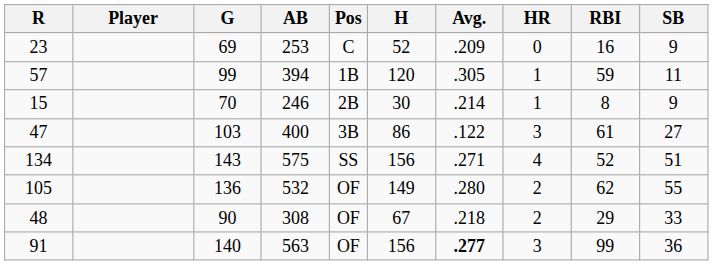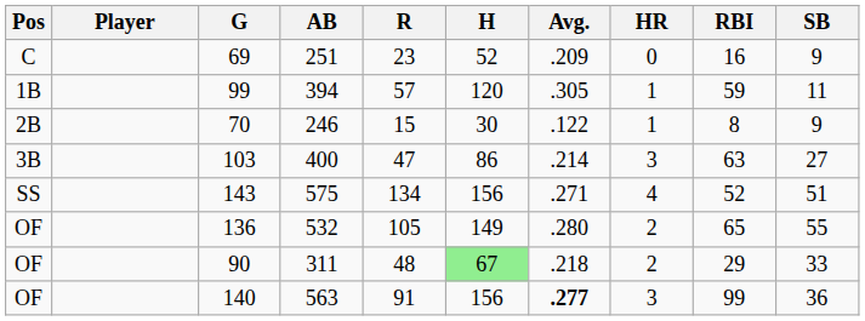 <table class="wikitable sortable">
 <tr>
-<th bgcolor="#DDDDFF" width="9%">R</th>
+<th bgcolor="#DDDDFF" width="5%">Pos</th>
 <th bgcolor="#DDDDFF" width="16%">Player</th>
 <th bgcolor="#DDDDFF" width="9%">G</th>
 <th bgcolor="#DDDDFF" width="9%">AB</th>
-<th bgcolor="#DDDDFF" width="5%">Pos</th>
+<th bgcolor="#DDDDFF" width="9%">R</th>
 <th bgcolor="#DDDDFF" width="9%">H</th>
 <th bgcolor="#DDDDFF" width="9%">Avg.</th>
 <th bgcolor="#DDDDFF" width="9%">HR</th>
 <th bgcolor="#DDDDFF" width="9%">RBI</th>
 <th bgcolor="#DDDDFF" width="9%">SB</th>
 </tr>
 <tr align="center">
-<td>23</td>
+<td>C</td>
 <td></td>
 <td>69</td>
-<td>253</td>
-<td>C</td>
+<td>251</td>
+<td>23</td>
 <td>52</td>
 <td>.209</td>
 <td>0</td>
 <td>16</td>
 <td>9</td>
 </tr>
 <tr align="center">
-<td>57</td>
+<td>1B</td>
 <td></td>
 <td>99</td>
 <td>394</td>
-<td>1B</td>
+<td>57</td>
 <td>120</td>
 <td>.305</td>
 <td>1</td>
 <td>59</td>
 <td>11</td>
 </tr>
 <tr align="center">
-<td>15</td>
+<td>2B</td>
 <td></td>
 <td>70</td>
 <td>246</td>
-<td>2B</td>
+<td>15</td>
 <td>30</td>
-<td>.214</td>
+<td>.122</td>
 <td>1</td>
 <td>8</td>
 <td>9</td>
 </tr>
 <tr align="center">
-<td>47</td>
+<td>3B</td>
 <td></td>
 <td>103</td>
 <td>400</td>
-<td>3B</td>
+<td>47</td>
 <td>86</td>
-<td>.122</td>
+<td>.214</td>
 <td>3</td>
-<td>61</td>
+<td>63</td>
 <td>27</td>
 </tr>
 <tr align="center">
-<td>134</td>
+<td>SS</td>
 <td></td>
 <td>143</td>
 <td>575</td>
-<td>SS</td>
+<td>134</td>
 <td>156</td>
 <td>.271</td>
 <td>4</td>
 <td>52</td>
 <td>51</td>
 </tr>
 <tr align="center">
-<td>105</td>
+<td>OF</td>
 <td></td>
 <td>136</td>
 <td>532</td>
-<td>OF</td>
+<td>105</td>
 <td>149</td>
 <td>.280</td>
 <td>2</td>
-<td>62</td>
+<td>65</td>
 <td>55</td>
 </tr>
 <tr align="center">
-<td>48</td>
+<td>OF</td>
 <td></td>
 <td>90</td>
-<td>308</td>
-<td>OF</td>
-<td>67</td>
+<td>311</td>
+<td>48</td>
+<td style="background: lightgreen;">67</td>
 <td>.218</td>
 <td>2</td>
 <td>29</td>
 <td>33</td>
 </tr>
 <tr align="center">
-<td>91</td>
+<td>OF</td>
 <td></td>
 <td>140</td>
 <td>563</td>
-<td>OF</td>
+<td>91</td>
 <td>156</td>
 <td><strong>.277</strong></td>
 <td>3</td>
 <td>99</td>
 <td>36</td>
 </tr>
 </table>
